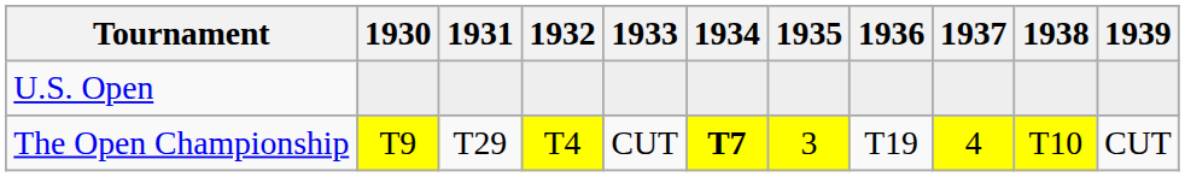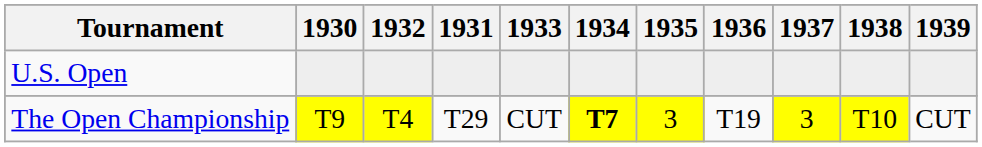 <table class="wikitable" style="font-size:95%;text-align:center;">
 <tr>
 <th>Tournament</th>
 <th>1930</th>
+<th>1932</th>
 <th>1931</th>
-<th>1932</th>
 <th>1933</th>
 <th>1934</th>
 <th>1935</th>
 <th>1936</th>
 <th>1937</th>
 <th>1938</th>
 <th>1939</th>
 </tr>
 <tr>
 <td align=left><a href='#'>U.S. Open</a></td>
 <td style="background:#eeeeee;"></td>
 <td style="background:#eeeeee;"></td>
 <td style="background:#eeeeee;"></td>
 <td style="background:#eeeeee;"></td>
 <td style="background:#eeeeee;"></td>
 <td style="background:#eeeeee;"></td>
 <td style="background:#eeeeee;"></td>
 <td style="background:#eeeeee;"></td>
 <td style="background:#eeeeee;"></td>
 <td style="background:#eeeeee;"></td>
 </tr>
 <tr>
 <td align=left><a href='#'>The Open Championship</a></td>
 <td style="background:yellow;">T9</td>
+<td style="background:yellow;">T4</td>
 <td>T29</td>
-<td style="background:yellow;">T4</td>
 <td>CUT</td>
 <td style="background:yellow;"><strong>T7</strong></td>
 <td style="background:yellow;">3</td>
 <td>T19</td>
-<td style="background:yellow;">4</td>
+<td style="background:yellow;">3</td>
 <td style="background:yellow;">T10</td>
 <td>CUT</td>
 </tr>
 </table>
